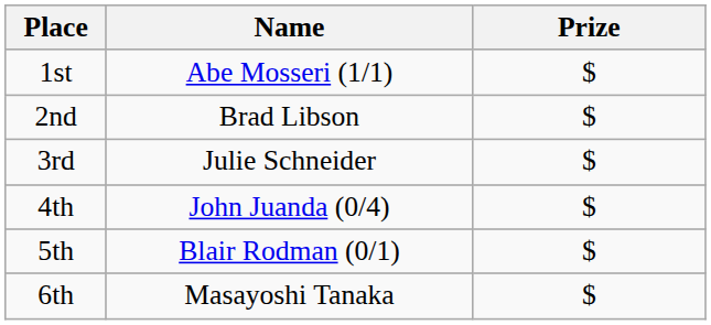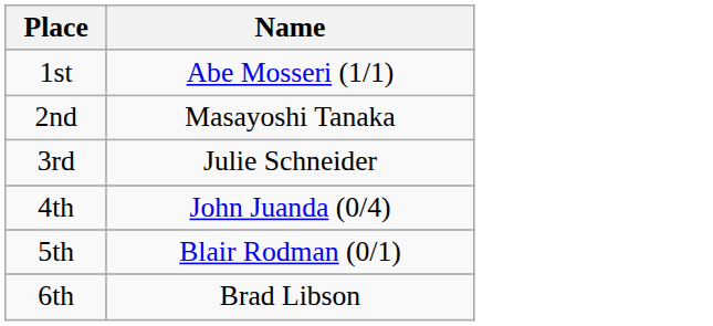 <table class="wikitable">
 <tr>
 <th width="50">Place</th>
 <th width="200">Name</th>
-<th width="125">Prize</th>
 </tr>
 <tr>
 <td align = "center">1st</td>
 <td align = "center"><a href='#'>Abe Mosseri</a> (1/1)</td>
-<td align = "center">$</td>
 </tr>
 <tr>
 <td align = "center">2nd</td>
-<td align = "center">Brad Libson</td>
-<td align = "center">$</td>
+<td align = "center">Masayoshi Tanaka</td>
 </tr>
 <tr>
 <td align = "center">3rd</td>
 <td align = "center">Julie Schneider</td>
-<td align = "center">$</td>
 </tr>
 <tr>
 <td align = "center">4th</td>
 <td align = "center"><a href='#'>John Juanda</a> (0/4)</td>
-<td align = "center">$</td>
 </tr>
 <tr>
 <td align = "center">5th</td>
 <td align = "center"><a href='#'>Blair Rodman</a> (0/1)</td>
-<td align = "center">$</td>
 </tr>
 <tr>
 <td align = "center">6th</td>
-<td align = "center">Masayoshi Tanaka</td>
-<td align = "center">$</td>
+<td align = "center">Brad Libson</td>
 </tr>
 </table>
